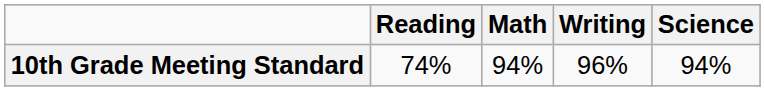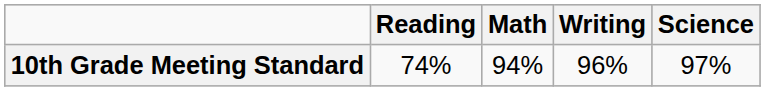 <table class="wikitable" style="text-align:center;">
 <tr>
 <td></td>
 <th scope="col">Reading</th>
 <th scope="col">Math</th>
 <th scope="col">Writing</th>
 <th scope="col">Science</th>
 </tr>
 <tr>
 <th scope="row">10th Grade Meeting Standard</th>
 <td>74%</td>
 <td>94%</td>
 <td>96%</td>
-<td>94%</td>
+<td>97%</td>
 </tr>
 </table>
